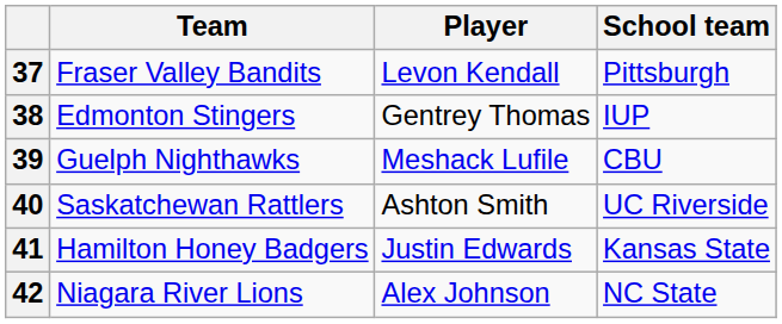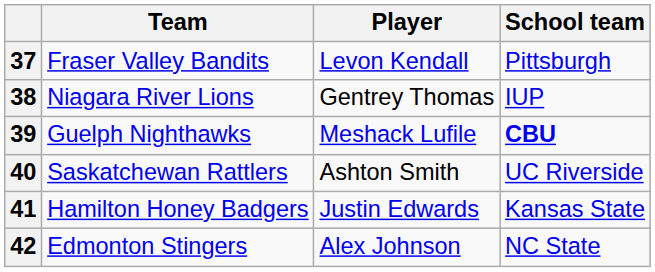 <table class="wikitable">
 <tr>
 <th></th>
 <th>Team</th>
 <th>Player</th>
 <th>School team</th>
 </tr>
 <tr>
 <th>37</th>
 <td><a href='#'>Fraser Valley Bandits</a></td>
 <td><a href='#'>Levon Kendall</a></td>
 <td><a href='#'>Pittsburgh</a></td>
 </tr>
 <tr>
 <th>38</th>
-<td><a href='#'>Edmonton Stingers</a></td>
+<td><a href='#'>Niagara River Lions</a></td>
 <td>Gentrey Thomas</td>
 <td><a href='#'>IUP</a></td>
 </tr>
 <tr>
 <th>39</th>
 <td><a href='#'>Guelph Nighthawks</a></td>
 <td><a href='#'>Meshack Lufile</a></td>
-<td><a href='#'>CBU</a></td>
+<td><strong><a href='#'>CBU</a></strong></td>
 </tr>
 <tr>
 <th>40</th>
 <td><a href='#'>Saskatchewan Rattlers</a></td>
 <td>Ashton Smith</td>
 <td><a href='#'>UC Riverside</a></td>
 </tr>
 <tr>
 <th>41</th>
 <td><a href='#'>Hamilton Honey Badgers</a></td>
 <td><a href='#'>Justin Edwards</a></td>
 <td><a href='#'>Kansas State</a></td>
 </tr>
 <tr>
 <th>42</th>
-<td><a href='#'>Niagara River Lions</a></td>
+<td><a href='#'>Edmonton Stingers</a></td>
 <td><a href='#'>Alex Johnson</a></td>
 <td><a href='#'>NC State</a></td>
 </tr>
 </table>
